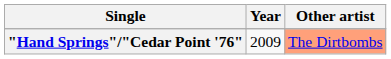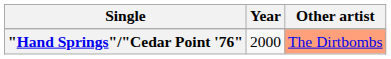 <table class="wikitable plainrowheaders" style="text-align:center;">
 <tr>
 <th rowspan="1" scope="col">Single</th>
 <th rowspan="1" scope="col">Year</th>
 <th rowspan="1" scope="col">Other artist</th>
 </tr>
 <tr>
 </tr>
 <tr>
 <th scope="row">"<a href='#'>Hand Springs</a>"/"Cedar Point '76"</th>
-<td>2009</td>
+<td>2000</td>
 <td style="background: lightsalmon;"><a href='#'>The Dirtbombs</a></td>
 </tr>
 </table>
